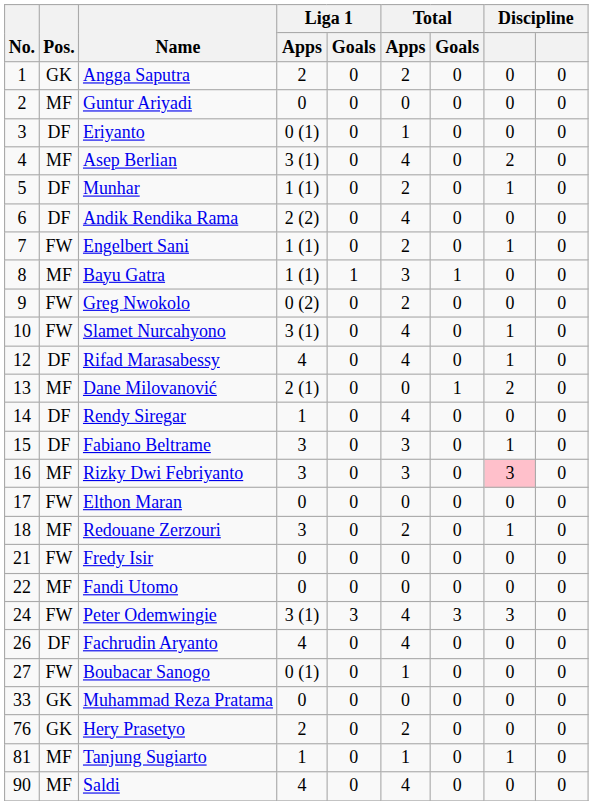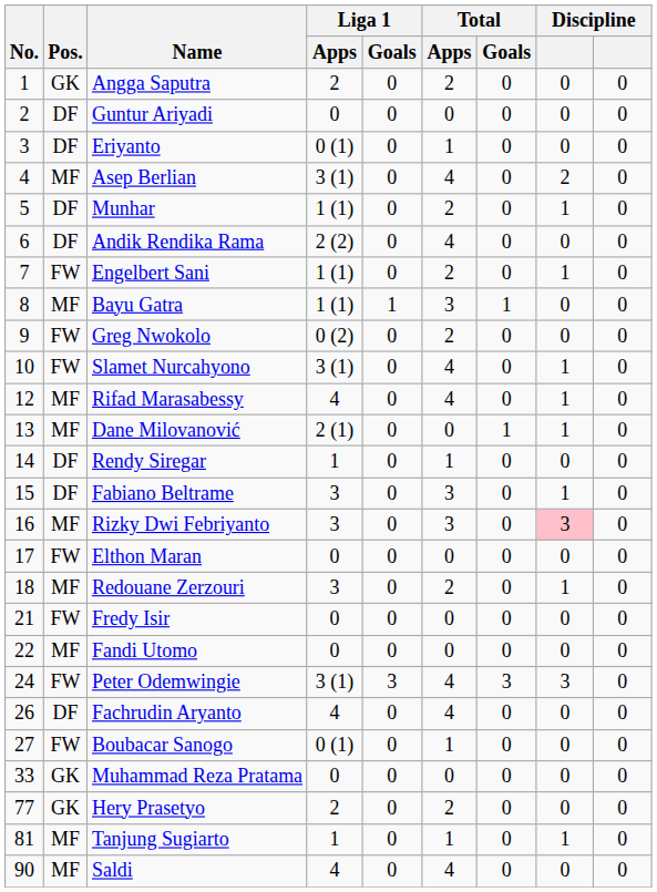 <table class="wikitable" style="text-align:center">
 <tr>
 <th rowspan="2" style="vertical-align:bottom;">No.</th>
 <th rowspan="2" style="vertical-align:bottom;">Pos.</th>
 <th rowspan="2" style="vertical-align:bottom;">Name</th>
 <th colspan="2" style="width:85px;">Liga 1</th>
 <th colspan="2" style="width:85px;">Total</th>
 <th colspan="2" style="width:85px;">Discipline</th>
 </tr>
 <tr>
 <th>Apps</th>
 <th>Goals</th>
 <th>Apps</th>
 <th>Goals</th>
 <th></th>
 <th></th>
 </tr>
 <tr>
 <td>1</td>
 <td>GK</td>
 <td align=left> <a href='#'>Angga Saputra</a></td>
 <td>2</td>
 <td>0</td>
 <td>2</td>
 <td>0</td>
 <td>0</td>
 <td>0</td>
 </tr>
 <tr>
 <td>2</td>
-<td>MF</td>
+<td>DF</td>
 <td align=left> <a href='#'>Guntur Ariyadi</a></td>
 <td>0</td>
 <td>0</td>
 <td>0</td>
 <td>0</td>
 <td>0</td>
 <td>0</td>
 </tr>
 <tr>
 <td>3</td>
 <td>DF</td>
 <td align=left> <a href='#'>Eriyanto</a></td>
 <td>0 (1)</td>
 <td>0</td>
 <td>1</td>
 <td>0</td>
 <td>0</td>
 <td>0</td>
 </tr>
 <tr>
 <td>4</td>
 <td>MF</td>
 <td align=left> <a href='#'>Asep Berlian</a></td>
 <td>3 (1)</td>
 <td>0</td>
 <td>4</td>
 <td>0</td>
 <td>2</td>
 <td>0</td>
 </tr>
 <tr>
 <td>5</td>
 <td>DF</td>
 <td align=left> <a href='#'>Munhar</a></td>
 <td>1 (1)</td>
 <td>0</td>
 <td>2</td>
 <td>0</td>
 <td>1</td>
 <td>0</td>
 </tr>
 <tr>
 <td>6</td>
 <td>DF</td>
 <td align=left> <a href='#'>Andik Rendika Rama</a></td>
 <td>2 (2)</td>
 <td>0</td>
 <td>4</td>
 <td>0</td>
 <td>0</td>
 <td>0</td>
 </tr>
 <tr>
 <td>7</td>
 <td>FW</td>
 <td align=left> <a href='#'>Engelbert Sani</a></td>
 <td>1 (1)</td>
 <td>0</td>
 <td>2</td>
 <td>0</td>
 <td>1</td>
 <td>0</td>
 </tr>
 <tr>
 <td>8</td>
 <td>MF</td>
 <td align=left> <a href='#'>Bayu Gatra</a></td>
 <td>1 (1)</td>
 <td>1</td>
 <td>3</td>
 <td>1</td>
 <td>0</td>
 <td>0</td>
 </tr>
 <tr>
 <td>9</td>
 <td>FW</td>
 <td align=left> <a href='#'>Greg Nwokolo</a></td>
 <td>0 (2)</td>
 <td>0</td>
 <td>2</td>
 <td>0</td>
 <td>0</td>
 <td>0</td>
 </tr>
 <tr>
 <td>10</td>
 <td>FW</td>
 <td align=left> <a href='#'>Slamet Nurcahyono</a></td>
 <td>3 (1)</td>
 <td>0</td>
 <td>4</td>
 <td>0</td>
 <td>1</td>
 <td>0</td>
 </tr>
 <tr>
 <td>12</td>
-<td>DF</td>
+<td>MF</td>
 <td align=left> <a href='#'>Rifad Marasabessy</a></td>
 <td>4</td>
 <td>0</td>
 <td>4</td>
 <td>0</td>
 <td>1</td>
 <td>0</td>
 </tr>
 <tr>
 <td>13</td>
 <td>MF</td>
 <td align=left> <a href='#'>Dane Milovanović</a></td>
 <td>2 (1)</td>
 <td>0</td>
 <td>0</td>
 <td>1</td>
-<td>2</td>
+<td>1</td>
 <td>0</td>
 </tr>
 <tr>
 <td>14</td>
 <td>DF</td>
 <td align=left> <a href='#'>Rendy Siregar</a></td>
 <td>1</td>
 <td>0</td>
-<td>4</td>
+<td>1</td>
 <td>0</td>
 <td>0</td>
 <td>0</td>
 </tr>
 <tr>
 <td>15</td>
 <td>DF</td>
 <td align=left> <a href='#'>Fabiano Beltrame</a></td>
 <td>3</td>
 <td>0</td>
 <td>3</td>
 <td>0</td>
 <td>1</td>
 <td>0</td>
 </tr>
 <tr>
 <td>16</td>
 <td>MF</td>
 <td align=left> <a href='#'>Rizky Dwi Febriyanto</a></td>
 <td>3</td>
 <td>0</td>
 <td>3</td>
 <td>0</td>
 <td style="background: pink;">3</td>
 <td>0</td>
 </tr>
 <tr>
 <td>17</td>
 <td>FW</td>
 <td align=left> <a href='#'>Elthon Maran</a></td>
 <td>0</td>
 <td>0</td>
 <td>0</td>
 <td>0</td>
 <td>0</td>
 <td>0</td>
 </tr>
 <tr>
 <td>18</td>
 <td>MF</td>
 <td align=left> <a href='#'>Redouane Zerzouri</a></td>
 <td>3</td>
 <td>0</td>
 <td>2</td>
 <td>0</td>
 <td>1</td>
 <td>0</td>
 </tr>
 <tr>
 <td>21</td>
 <td>FW</td>
 <td align=left> <a href='#'>Fredy Isir</a></td>
 <td>0</td>
 <td>0</td>
 <td>0</td>
 <td>0</td>
 <td>0</td>
 <td>0</td>
 </tr>
 <tr>
 <td>22</td>
 <td>MF</td>
 <td align=left> <a href='#'>Fandi Utomo</a></td>
 <td>0</td>
 <td>0</td>
 <td>0</td>
 <td>0</td>
 <td>0</td>
 <td>0</td>
 </tr>
 <tr>
 <td>24</td>
 <td>FW</td>
 <td align=left> <a href='#'>Peter Odemwingie</a></td>
 <td>3 (1)</td>
 <td>3</td>
 <td>4</td>
 <td>3</td>
 <td>3</td>
 <td>0</td>
 </tr>
 <tr>
 <td>26</td>
 <td>DF</td>
 <td align=left> <a href='#'>Fachrudin Aryanto</a></td>
 <td>4</td>
 <td>0</td>
 <td>4</td>
 <td>0</td>
 <td>0</td>
 <td>0</td>
 </tr>
 <tr>
 <td>27</td>
 <td>FW</td>
 <td align=left> <a href='#'>Boubacar Sanogo</a></td>
 <td>0 (1)</td>
 <td>0</td>
 <td>1</td>
 <td>0</td>
 <td>0</td>
 <td>0</td>
 </tr>
 <tr>
 <td>33</td>
 <td>GK</td>
 <td align=left> <a href='#'>Muhammad Reza Pratama</a></td>
 <td>0</td>
 <td>0</td>
 <td>0</td>
 <td>0</td>
 <td>0</td>
 <td>0</td>
 </tr>
 <tr>
-<td>76</td>
+<td>77</td>
 <td>GK</td>
 <td align=left> <a href='#'>Hery Prasetyo</a></td>
 <td>2</td>
 <td>0</td>
 <td>2</td>
 <td>0</td>
 <td>0</td>
 <td>0</td>
 </tr>
 <tr>
 <td>81</td>
 <td>MF</td>
 <td align=left> <a href='#'>Tanjung Sugiarto</a></td>
 <td>1</td>
 <td>0</td>
 <td>1</td>
 <td>0</td>
 <td>1</td>
 <td>0</td>
 </tr>
 <tr>
 <td>90</td>
 <td>MF</td>
 <td align=left> <a href='#'>Saldi</a></td>
 <td>4</td>
 <td>0</td>
 <td>4</td>
 <td>0</td>
 <td>0</td>
 <td>0</td>
 </tr>
 </table>
